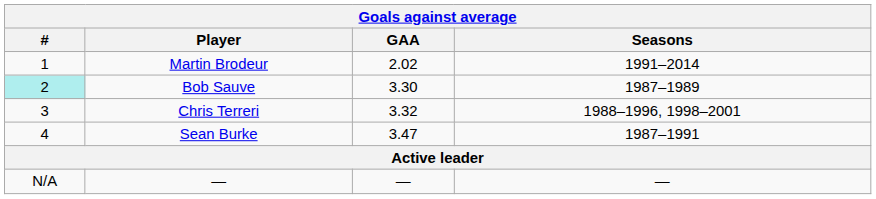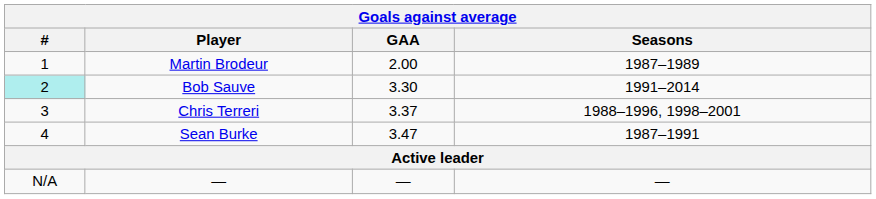 <table class="wikitable" style="text-align: center; font-size: 95%" width="70%">
 <tr>
 <th colspan="4"><a href='#'>Goals against average</a></th>
 </tr>
 <tr>
 <th>#</th>
 <th>Player</th>
 <th>GAA</th>
 <th>Seasons</th>
 </tr>
 <tr>
 <td>1</td>
 <td><a href='#'>Martin Brodeur</a></td>
-<td>2.02</td>
-<td>1991–2014</td>
+<td>2.00</td>
+<td>1987–1989</td>
 </tr>
 <tr>
 <td style="background: paleturquoise;">2</td>
 <td><a href='#'>Bob Sauve</a></td>
 <td>3.30</td>
-<td>1987–1989</td>
+<td>1991–2014</td>
 </tr>
 <tr>
 <td>3</td>
 <td><a href='#'>Chris Terreri</a></td>
-<td>3.32</td>
+<td>3.37</td>
 <td>1988–1996, 1998–2001</td>
 </tr>
 <tr>
 <td>4</td>
 <td><a href='#'>Sean Burke</a></td>
 <td>3.47</td>
 <td>1987–1991</td>
 </tr>
 <tr>
 <th colspan="4">Active leader</th>
 </tr>
 <tr>
 <td>N/A</td>
 <td>—</td>
 <td>—</td>
 <td>—</td>
 </tr>
 </table>
